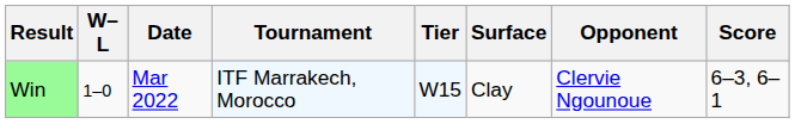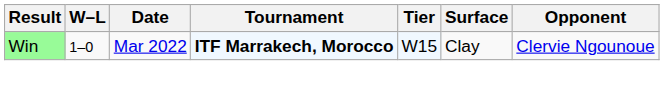 <table class="sortable wikitable">
 <tr>
 <th>Result</th>
 <th class="unsortable">W–L</th>
 <th>Date</th>
 <th>Tournament</th>
 <th>Tier</th>
 <th>Surface</th>
 <th>Opponent</th>
-<th class=unsortable>Score</th>
 </tr>
 <tr>
 <td style="background:#98fb98;">Win</td>
 <td><small>1–0</small></td>
 <td><a href='#'>Mar 2022</a></td>
-<td style="background:#f0f8ff;">ITF Marrakech, Morocco</td>
+<td style="background:#f0f8ff;"><strong>ITF Marrakech, Morocco</strong></td>
 <td style="background:#f0f8ff;">W15</td>
 <td>Clay</td>
 <td> <a href='#'>Clervie Ngounoue</a></td>
-<td>6–3, 6–1</td>
 </tr>
 </table>
